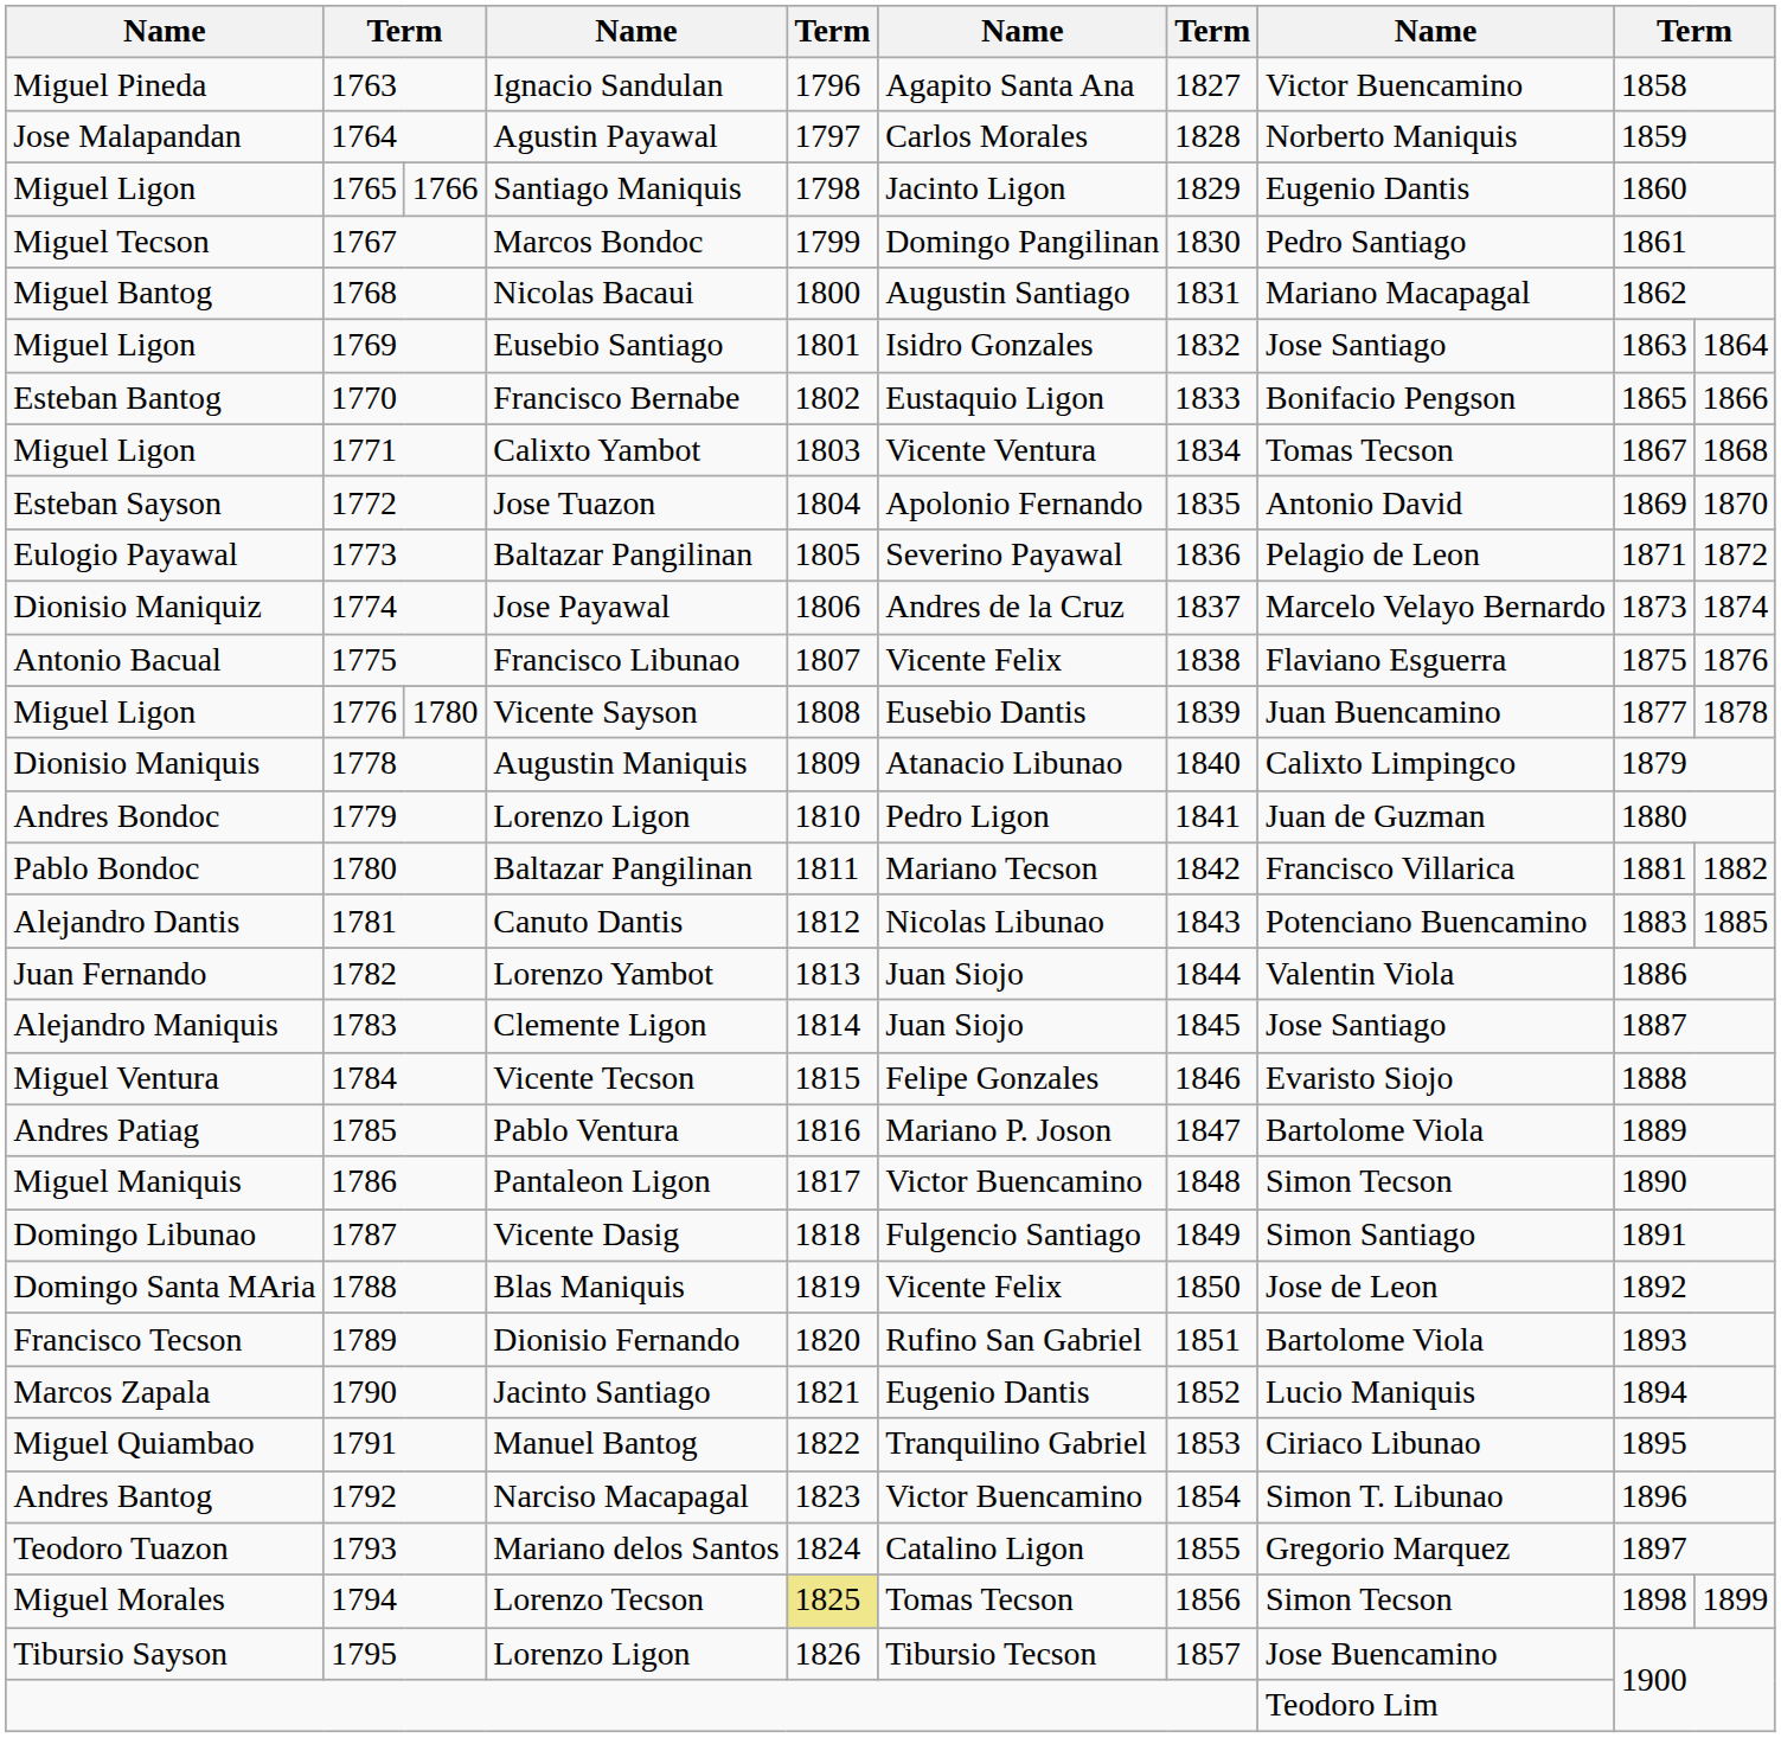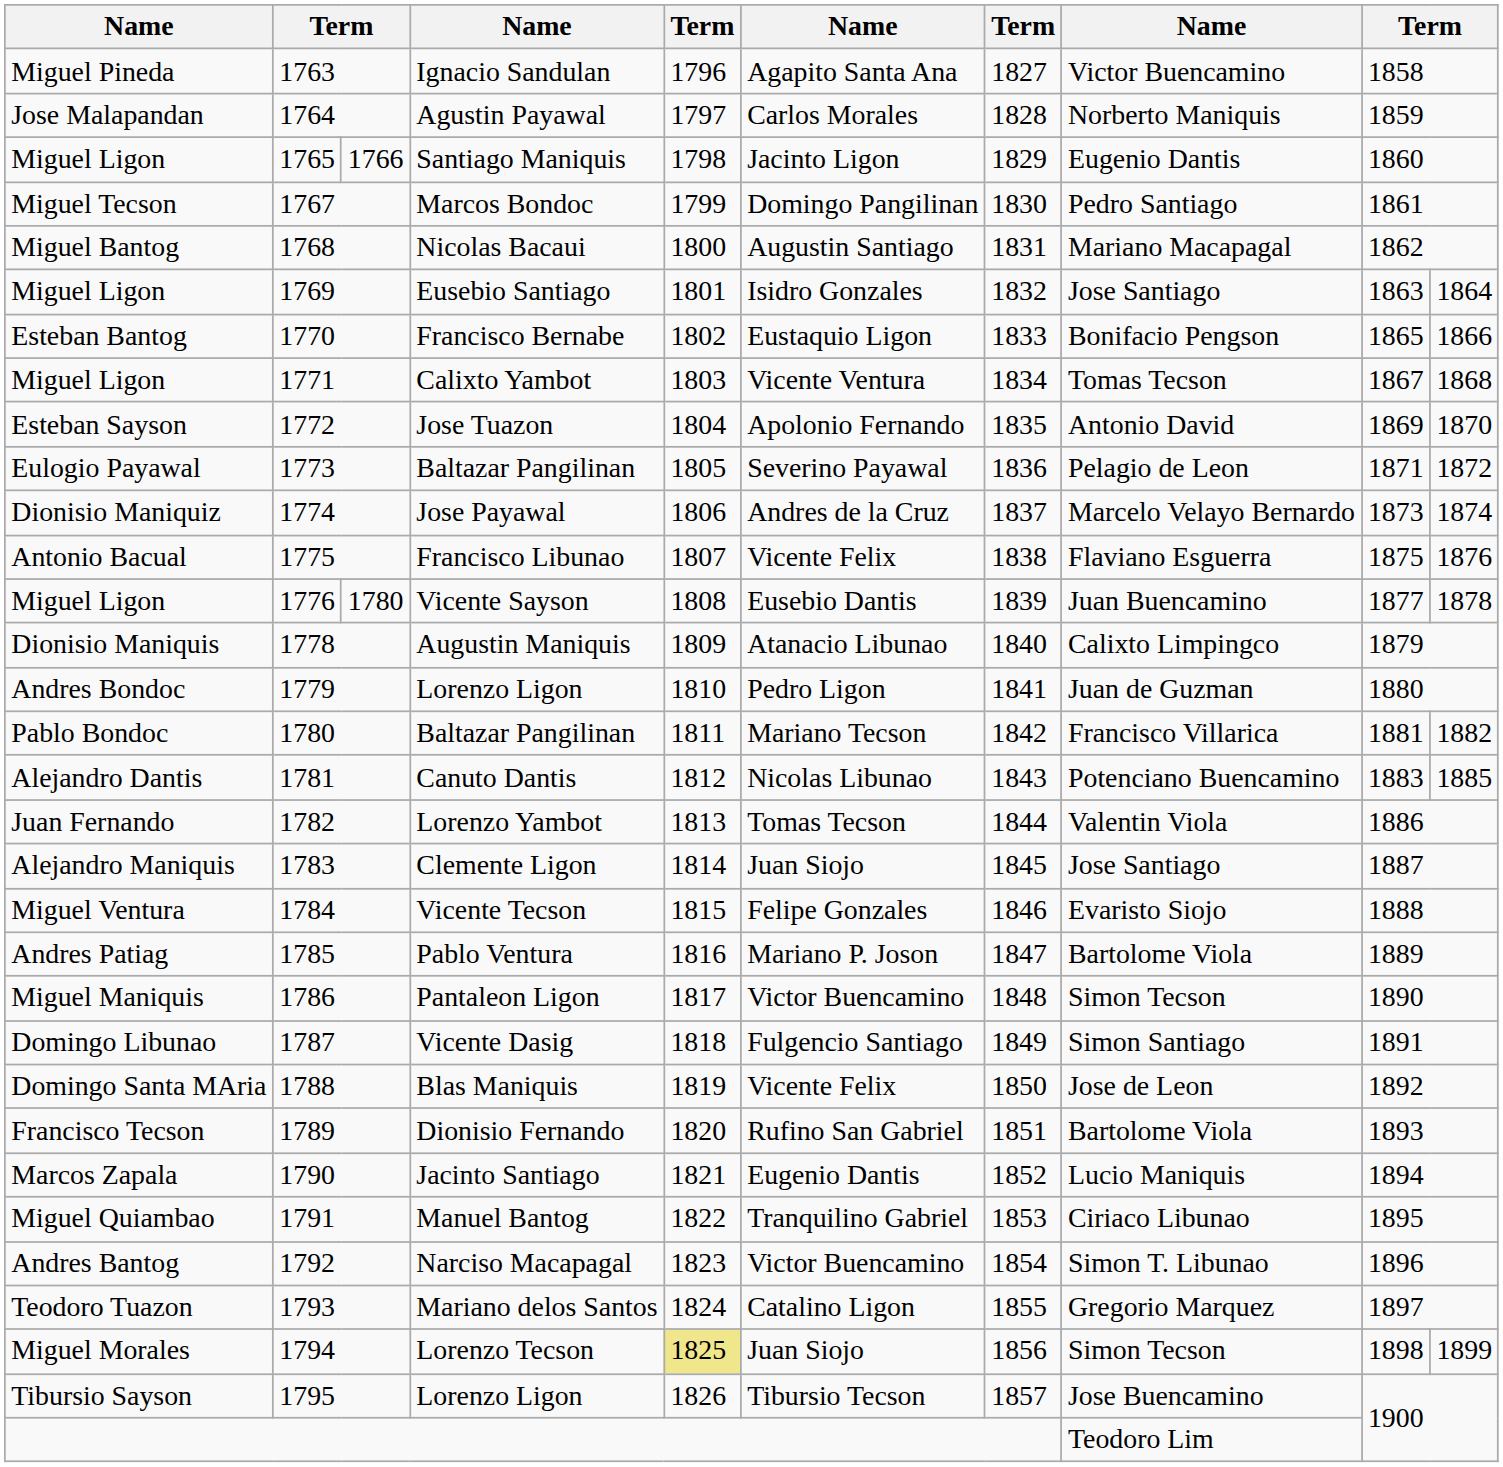 <table class="wikitable">
 <tr>
 <th>Name</th>
 <th colspan="2">Term</th>
 <th>Name</th>
 <th>Term</th>
 <th>Name</th>
 <th>Term</th>
 <th>Name</th>
 <th colspan="2">Term</th>
 </tr>
 <tr>
 <td>Miguel Pineda</td>
 <td colspan="2">1763</td>
 <td>Ignacio Sandulan</td>
 <td>1796</td>
 <td>Agapito Santa Ana</td>
 <td>1827</td>
 <td>Victor Buencamino</td>
 <td colspan="2">1858</td>
 </tr>
 <tr>
 <td>Jose Malapandan</td>
 <td colspan="2">1764</td>
 <td>Agustin Payawal</td>
 <td>1797</td>
 <td>Carlos Morales</td>
 <td>1828</td>
 <td>Norberto Maniquis</td>
 <td colspan="2">1859</td>
 </tr>
 <tr>
 <td>Miguel Ligon</td>
 <td>1765</td>
 <td>1766</td>
 <td>Santiago Maniquis</td>
 <td>1798</td>
 <td>Jacinto Ligon</td>
 <td>1829</td>
 <td>Eugenio Dantis</td>
 <td colspan="2">1860</td>
 </tr>
 <tr>
 <td>Miguel Tecson</td>
 <td colspan="2">1767</td>
 <td>Marcos Bondoc</td>
 <td>1799</td>
 <td>Domingo Pangilinan</td>
 <td>1830</td>
 <td>Pedro Santiago</td>
 <td colspan="2">1861</td>
 </tr>
 <tr>
 <td>Miguel Bantog</td>
 <td colspan="2">1768</td>
 <td>Nicolas Bacaui</td>
 <td>1800</td>
 <td>Augustin Santiago</td>
 <td>1831</td>
 <td>Mariano Macapagal</td>
 <td colspan="2">1862</td>
 </tr>
 <tr>
 <td>Miguel Ligon</td>
 <td colspan="2">1769</td>
 <td>Eusebio Santiago</td>
 <td>1801</td>
 <td>Isidro Gonzales</td>
 <td>1832</td>
 <td>Jose Santiago</td>
 <td>1863</td>
 <td>1864</td>
 </tr>
 <tr>
 <td>Esteban Bantog</td>
 <td colspan="2">1770</td>
 <td>Francisco Bernabe</td>
 <td>1802</td>
 <td>Eustaquio Ligon</td>
 <td>1833</td>
 <td>Bonifacio Pengson</td>
 <td>1865</td>
 <td>1866</td>
 </tr>
 <tr>
 <td>Miguel Ligon</td>
 <td colspan="2">1771</td>
 <td>Calixto Yambot</td>
 <td>1803</td>
 <td>Vicente Ventura</td>
 <td>1834</td>
 <td>Tomas Tecson</td>
 <td>1867</td>
 <td>1868</td>
 </tr>
 <tr>
 <td>Esteban Sayson</td>
 <td colspan="2">1772</td>
 <td>Jose Tuazon</td>
 <td>1804</td>
 <td>Apolonio Fernando</td>
 <td>1835</td>
 <td>Antonio David</td>
 <td>1869</td>
 <td>1870</td>
 </tr>
 <tr>
 <td>Eulogio Payawal</td>
 <td colspan="2">1773</td>
 <td>Baltazar Pangilinan</td>
 <td>1805</td>
 <td>Severino Payawal</td>
 <td>1836</td>
 <td>Pelagio de Leon</td>
 <td>1871</td>
 <td>1872</td>
 </tr>
 <tr>
 <td>Dionisio Maniquiz</td>
 <td colspan="2">1774</td>
 <td>Jose Payawal</td>
 <td>1806</td>
 <td>Andres de la Cruz</td>
 <td>1837</td>
 <td>Marcelo Velayo Bernardo</td>
 <td>1873</td>
 <td>1874</td>
 </tr>
 <tr>
 <td>Antonio Bacual</td>
 <td colspan="2">1775</td>
 <td>Francisco Libunao</td>
 <td>1807</td>
 <td>Vicente Felix</td>
 <td>1838</td>
 <td>Flaviano Esguerra</td>
 <td>1875</td>
 <td>1876</td>
 </tr>
 <tr>
 <td>Miguel Ligon</td>
 <td>1776</td>
 <td>1780</td>
 <td>Vicente Sayson</td>
 <td>1808</td>
 <td>Eusebio Dantis</td>
 <td>1839</td>
 <td>Juan Buencamino</td>
 <td>1877</td>
 <td>1878</td>
 </tr>
 <tr>
 <td>Dionisio Maniquis</td>
 <td colspan="2">1778</td>
 <td>Augustin Maniquis</td>
 <td>1809</td>
 <td>Atanacio Libunao</td>
 <td>1840</td>
 <td>Calixto Limpingco</td>
 <td colspan="2">1879</td>
 </tr>
 <tr>
 <td>Andres Bondoc</td>
 <td colspan="2">1779</td>
 <td>Lorenzo Ligon</td>
 <td>1810</td>
 <td>Pedro Ligon</td>
 <td>1841</td>
 <td>Juan de Guzman</td>
 <td colspan="2">1880</td>
 </tr>
 <tr>
 <td>Pablo Bondoc</td>
 <td colspan="2">1780</td>
 <td>Baltazar Pangilinan</td>
 <td>1811</td>
 <td>Mariano Tecson</td>
 <td>1842</td>
 <td>Francisco Villarica</td>
 <td>1881</td>
 <td>1882</td>
 </tr>
 <tr>
 <td>Alejandro Dantis</td>
 <td colspan="2">1781</td>
 <td>Canuto Dantis</td>
 <td>1812</td>
 <td>Nicolas Libunao</td>
 <td>1843</td>
 <td>Potenciano Buencamino</td>
 <td>1883</td>
 <td>1885</td>
 </tr>
 <tr>
 <td>Juan Fernando</td>
 <td colspan="2">1782</td>
 <td>Lorenzo Yambot</td>
 <td>1813</td>
-<td>Juan Siojo</td>
+<td>Tomas Tecson</td>
 <td>1844</td>
 <td>Valentin Viola</td>
 <td colspan="2">1886</td>
 </tr>
 <tr>
 <td>Alejandro Maniquis</td>
 <td colspan="2">1783</td>
 <td>Clemente Ligon</td>
 <td>1814</td>
 <td>Juan Siojo</td>
 <td>1845</td>
 <td>Jose Santiago</td>
 <td colspan="2">1887</td>
 </tr>
 <tr>
 <td>Miguel Ventura</td>
 <td colspan="2">1784</td>
 <td>Vicente Tecson</td>
 <td>1815</td>
 <td>Felipe Gonzales</td>
 <td>1846</td>
 <td>Evaristo Siojo</td>
 <td colspan="2">1888</td>
 </tr>
 <tr>
 <td>Andres Patiag</td>
 <td colspan="2">1785</td>
 <td>Pablo Ventura</td>
 <td>1816</td>
 <td>Mariano P. Joson</td>
 <td>1847</td>
 <td>Bartolome Viola</td>
 <td colspan="2">1889</td>
 </tr>
 <tr>
 <td>Miguel Maniquis</td>
 <td colspan="2">1786</td>
 <td>Pantaleon Ligon</td>
 <td>1817</td>
 <td>Victor Buencamino</td>
 <td>1848</td>
 <td>Simon Tecson</td>
 <td colspan="2">1890</td>
 </tr>
 <tr>
 <td>Domingo Libunao</td>
 <td colspan="2">1787</td>
 <td>Vicente Dasig</td>
 <td>1818</td>
 <td>Fulgencio Santiago</td>
 <td>1849</td>
 <td>Simon Santiago</td>
 <td colspan="2">1891</td>
 </tr>
 <tr>
 <td>Domingo Santa MAria</td>
 <td colspan="2">1788</td>
 <td>Blas Maniquis</td>
 <td>1819</td>
 <td>Vicente Felix</td>
 <td>1850</td>
 <td>Jose de Leon</td>
 <td colspan="2">1892</td>
 </tr>
 <tr>
 <td>Francisco Tecson</td>
 <td colspan="2">1789</td>
 <td>Dionisio Fernando</td>
 <td>1820</td>
 <td>Rufino San Gabriel</td>
 <td>1851</td>
 <td>Bartolome Viola</td>
 <td colspan="2">1893</td>
 </tr>
 <tr>
 <td>Marcos Zapala</td>
 <td colspan="2">1790</td>
 <td>Jacinto Santiago</td>
 <td>1821</td>
 <td>Eugenio Dantis</td>
 <td>1852</td>
 <td>Lucio Maniquis</td>
 <td colspan="2">1894</td>
 </tr>
 <tr>
 <td>Miguel Quiambao</td>
 <td colspan="2">1791</td>
 <td>Manuel Bantog</td>
 <td>1822</td>
 <td>Tranquilino Gabriel</td>
 <td>1853</td>
 <td>Ciriaco Libunao</td>
 <td colspan="2">1895</td>
 </tr>
 <tr>
 <td>Andres Bantog</td>
 <td colspan="2">1792</td>
 <td>Narciso Macapagal</td>
 <td>1823</td>
 <td>Victor Buencamino</td>
 <td>1854</td>
 <td>Simon T. Libunao</td>
 <td colspan="2">1896</td>
 </tr>
 <tr>
 <td>Teodoro Tuazon</td>
 <td colspan="2">1793</td>
 <td>Mariano delos Santos</td>
 <td>1824</td>
 <td>Catalino Ligon</td>
 <td>1855</td>
 <td>Gregorio Marquez</td>
 <td colspan="2">1897</td>
 </tr>
 <tr>
 <td>Miguel Morales</td>
 <td colspan="2">1794</td>
 <td>Lorenzo Tecson</td>
 <td style="background: khaki;">1825</td>
-<td>Tomas Tecson</td>
+<td>Juan Siojo</td>
 <td>1856</td>
 <td>Simon Tecson</td>
 <td>1898</td>
 <td>1899</td>
 </tr>
 <tr>
 <td>Tibursio Sayson</td>
 <td colspan="2">1795</td>
 <td>Lorenzo Ligon</td>
 <td>1826</td>
 <td>Tibursio Tecson</td>
 <td>1857</td>
 <td>Jose Buencamino</td>
 <td colspan="2" rowspan="2">1900</td>
 </tr>
 <tr>
 <td colspan="7"></td>
 <td>Teodoro Lim</td>
 </tr>
 </table>
